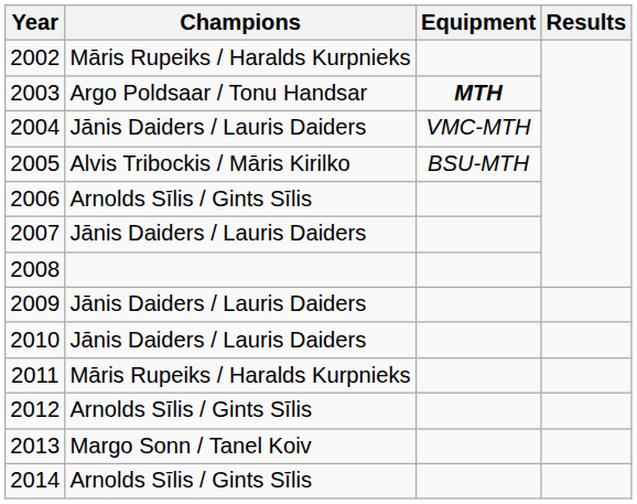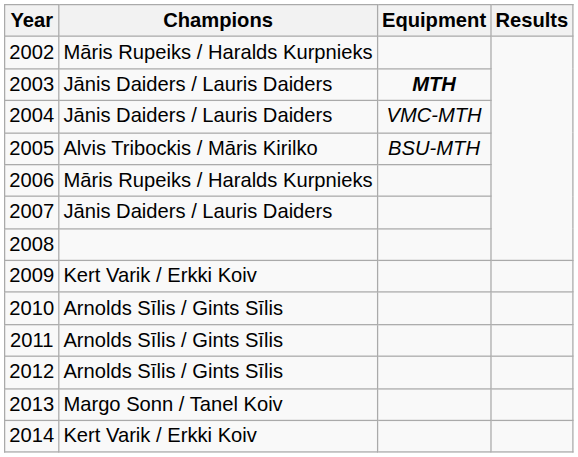 <table class="wikitable">
 <tr>
 <th>Year</th>
 <th>Champions</th>
 <th>Equipment</th>
 <th>Results</th>
 </tr>
 <tr align="center">
 <td>2002</td>
 <td align="left">Māris Rupeiks / Haralds Kurpnieks</td>
 <td></td>
 </tr>
 <tr align="center">
 <td>2003</td>
-<td align="left">Argo Poldsaar / Tonu Handsar</td>
+<td align="left">Jānis Daiders / Lauris Daiders</td>
 <td><strong><em>MTH</em></strong></td>
 </tr>
 <tr align="center">
 <td>2004</td>
 <td align="left">Jānis Daiders / Lauris Daiders</td>
 <td><em>VMC-MTH</em></td>
 </tr>
 <tr align="center">
 <td>2005</td>
 <td align="left">Alvis Tribockis / Māris Kirilko</td>
 <td><em>BSU-MTH</em></td>
 </tr>
 <tr align="center">
 <td>2006</td>
-<td align="left">Arnolds Sīlis / Gints Sīlis</td>
+<td align="left">Māris Rupeiks / Haralds Kurpnieks</td>
 <td></td>
 </tr>
 <tr align="center">
 <td>2007</td>
 <td align="left">Jānis Daiders / Lauris Daiders</td>
 <td></td>
 </tr>
 <tr align="center">
 <td>2008</td>
 <td align="left"></td>
 <td></td>
 </tr>
 <tr align="center">
 <td>2009</td>
-<td align="left">Jānis Daiders / Lauris Daiders</td>
+<td align="left">Kert Varik / Erkki Koiv</td>
 <td></td>
 <td></td>
 </tr>
 <tr align="center">
 <td>2010</td>
-<td align="left">Jānis Daiders / Lauris Daiders</td>
+<td align="left">Arnolds Sīlis / Gints Sīlis</td>
 <td></td>
 <td></td>
 </tr>
 <tr align="center">
 <td>2011</td>
-<td align="left">Māris Rupeiks / Haralds Kurpnieks</td>
+<td align="left">Arnolds Sīlis / Gints Sīlis</td>
 <td></td>
 <td></td>
 </tr>
 <tr align="center">
 <td>2012</td>
 <td align="left">Arnolds Sīlis / Gints Sīlis</td>
 <td></td>
 <td></td>
 </tr>
 <tr align="center">
 <td>2013</td>
 <td align="left">Margo Sonn / Tanel Koiv</td>
 <td></td>
 <td></td>
 </tr>
 <tr align="center">
 <td>2014</td>
-<td align="left">Arnolds Sīlis / Gints Sīlis</td>
+<td align="left">Kert Varik / Erkki Koiv</td>
 <td></td>
 <td></td>
 </tr>
 </table>
